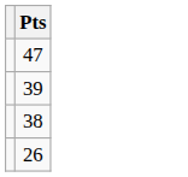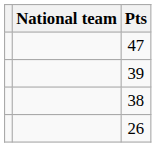 <table class=wikitable style="font-size: 95%">
 <tr>
 <th></th>
+<th>National team</th>
 <th>Pts</th>
 </tr>
 <tr align=center >
 <td></td>
+<td align=left></td>
 <td>47</td>
 </tr>
 <tr align=center>
 <td></td>
+<td align=left></td>
 <td>39</td>
 </tr>
 <tr align=center>
 <td></td>
+<td align=left></td>
 <td>38</td>
 </tr>
 <tr align=center>
 <td></td>
+<td align=left></td>
 <td>26</td>
 </tr>
 </table>
